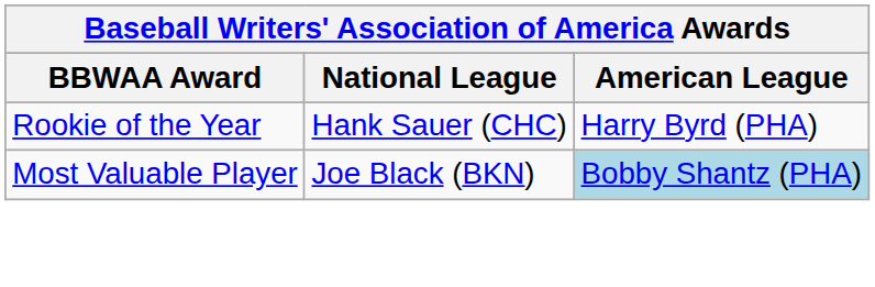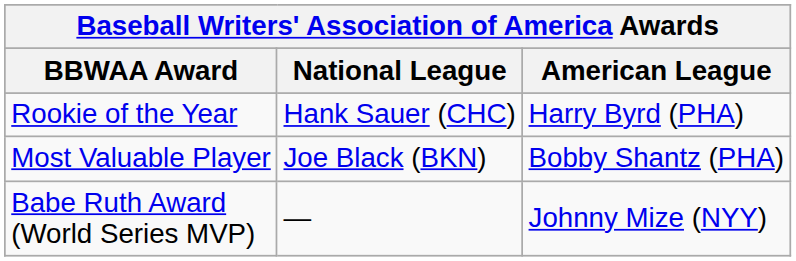 <table class="wikitable">
 <tr>
 <th colspan="3"><a href='#'>Baseball Writers' Association of America</a> Awards</th>
 </tr>
 <tr>
 <th>BBWAA Award</th>
 <th>National League</th>
 <th>American League</th>
 </tr>
 <tr>
 <td><a href='#'>Rookie of the Year</a></td>
 <td><a href='#'>Hank Sauer</a> (<a href='#'>CHC</a>)</td>
 <td><a href='#'>Harry Byrd</a> (<a href='#'>PHA</a>)</td>
 </tr>
 <tr>
 <td><a href='#'>Most Valuable Player</a></td>
 <td><a href='#'>Joe Black</a> (<a href='#'>BKN</a>)</td>
-<td style="background: lightblue;"><a href='#'>Bobby Shantz</a> (<a href='#'>PHA</a>)</td>
+<td><a href='#'>Bobby Shantz</a> (<a href='#'>PHA</a>)</td>
+</tr>
+<tr>
+<td><a href='#'>Babe Ruth Award</a><br>(World Series MVP)</td>
+<td>—</td>
+<td><a href='#'>Johnny Mize</a> (<a href='#'>NYY</a>)</td>
 </tr>
 </table>
